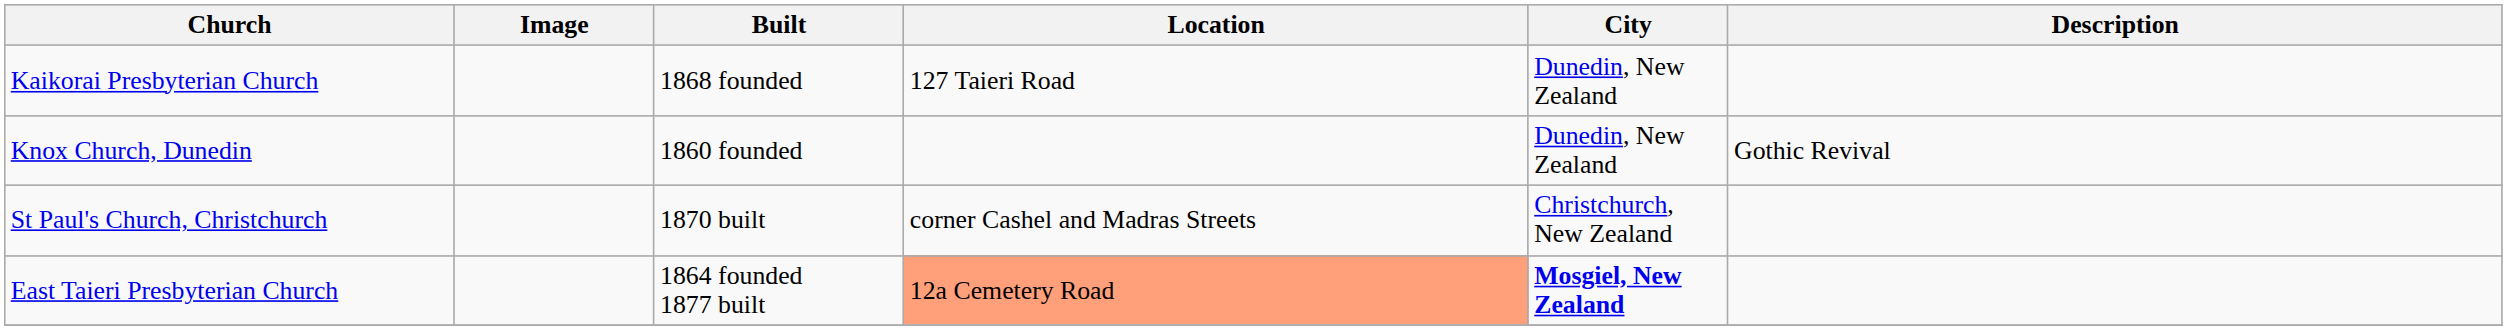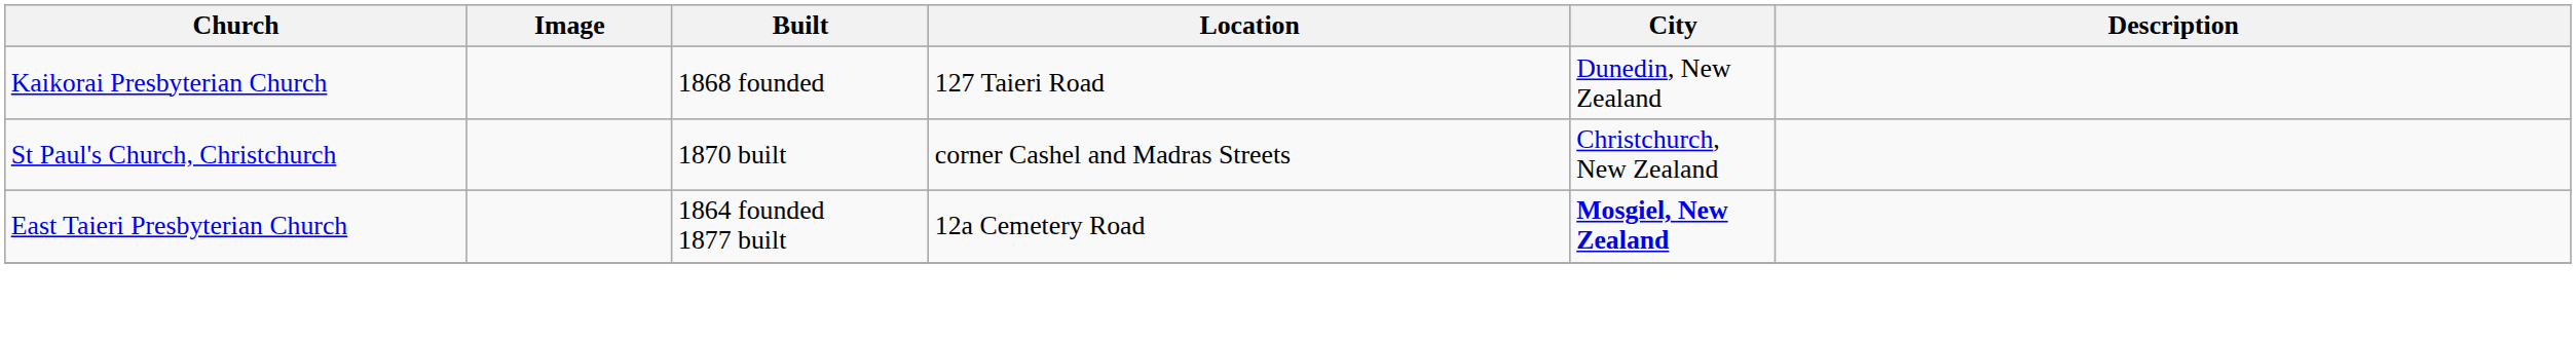 <table class="wikitable sortable" style="width:98%">
 <tr>
 <th width = 18%><strong>Church</strong></th>
 <th width = 8% class="unsortable"><strong>Image</strong></th>
 <th width = 10%><strong>Built</strong></th>
 <th width = 25%><strong>Location</strong></th>
 <th width = 8%><strong>City</strong></th>
 <th class="unsortable"><strong>Description</strong></th>
 </tr>
 <tr ->
 <td><a href='#'>Kaikorai Presbyterian Church</a></td>
 <td></td>
 <td>1868 founded</td>
 <td>127 Taieri Road<br><small></small></td>
 <td><a href='#'>Dunedin</a>, New Zealand</td>
 <td></td>
 </tr>
 <tr ->
-<td><a href='#'>Knox Church, Dunedin</a></td>
-<td></td>
-<td>1860 founded</td>
-<td><small></small></td>
-<td><a href='#'>Dunedin</a>, New Zealand</td>
-<td>Gothic Revival</td>
-</tr>
-<tr ->
 <td><a href='#'>St Paul's Church, Christchurch</a></td>
 <td></td>
 <td>1870 built</td>
 <td>corner Cashel and Madras Streets<small></small></td>
 <td><a href='#'>Christchurch</a>, New Zealand</td>
 <td></td>
 </tr>
 <tr ->
 <td><a href='#'>East Taieri Presbyterian Church</a></td>
 <td></td>
 <td>1864 founded<br>1877 built</td>
-<td style="background: lightsalmon;">12a Cemetery Road<br><small></small></td>
+<td>12a Cemetery Road<br><small></small></td>
 <td><strong><a href='#'>Mosgiel, New Zealand</a></strong></td>
 <td><br></td>
 </tr>
 <tr ->
 </tr>
 </table>
